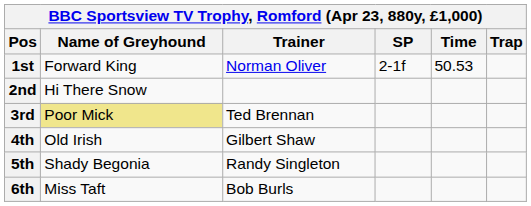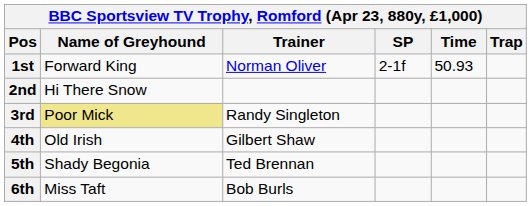 <table class="wikitable">
 <tr>
 <th colspan="6"><a href='#'>BBC Sportsview TV Trophy</a>, <a href='#'>Romford</a> (Apr 23, 880y, £1,000)</th>
 </tr>
 <tr>
 <th width=30>Pos</th>
 <th width=180>Name of Greyhound</th>
 <th width=150>Trainer</th>
 <th width=50>SP</th>
 <th width=50>Time</th>
 <th width=30>Trap</th>
 </tr>
 <tr>
 <th>1st</th>
 <td>Forward King</td>
 <td><a href='#'>Norman Oliver</a></td>
 <td>2-1f</td>
-<td>50.53</td>
+<td>50.93</td>
 <td></td>
 </tr>
 <tr>
 <th>2nd</th>
 <td>Hi There Snow</td>
 <td></td>
 <td></td>
 <td></td>
 <td></td>
 </tr>
 <tr>
 <th>3rd</th>
 <td style="background: khaki;">Poor Mick</td>
-<td>Ted Brennan</td>
+<td>Randy Singleton</td>
 <td></td>
 <td></td>
 <td></td>
 </tr>
 <tr>
 <th>4th</th>
 <td>Old Irish</td>
 <td>Gilbert Shaw</td>
 <td></td>
 <td></td>
 <td></td>
 </tr>
 <tr>
 <th>5th</th>
 <td>Shady Begonia</td>
-<td>Randy Singleton</td>
+<td>Ted Brennan</td>
 <td></td>
 <td></td>
 <td></td>
 </tr>
 <tr>
 <th>6th</th>
 <td>Miss Taft</td>
 <td>Bob Burls</td>
 <td></td>
 <td></td>
 <td></td>
 </tr>
 </table>
